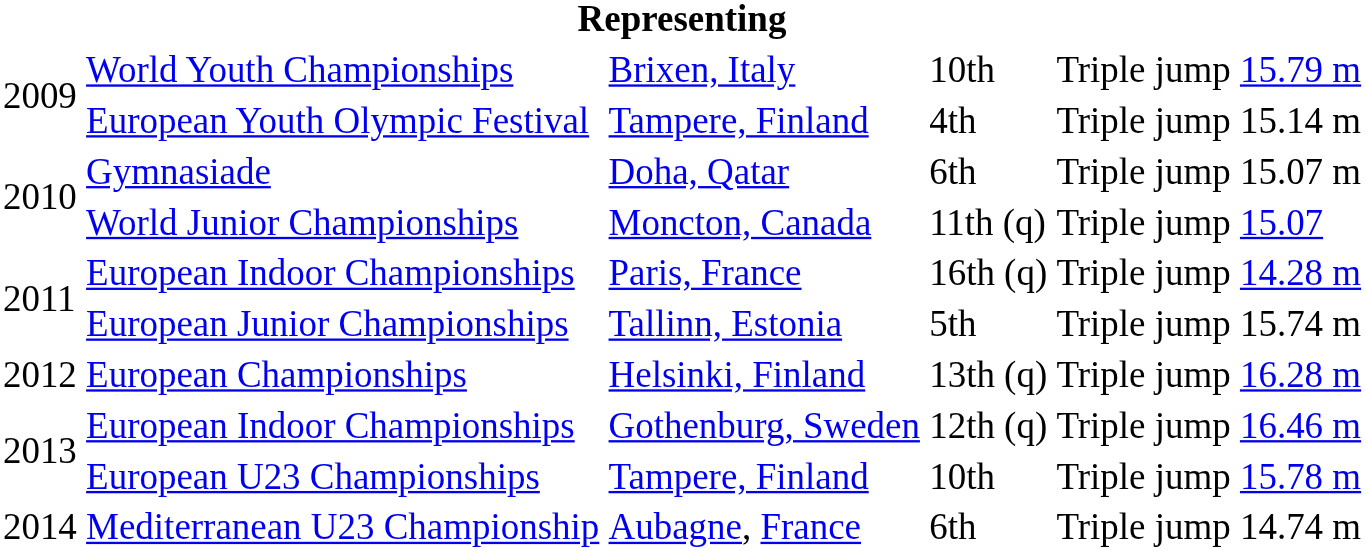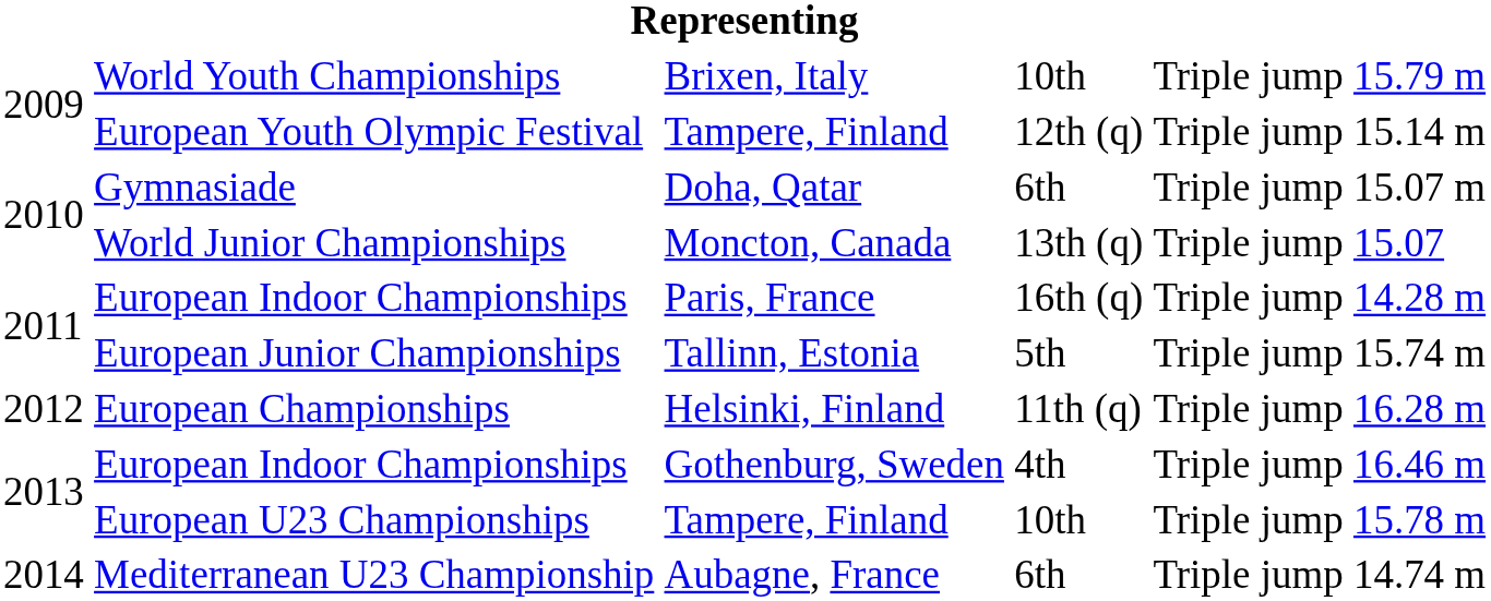 <table>
 <tr>
 <th colspan="6">Representing </th>
 </tr>
 <tr>
 <td rowspan=2>2009</td>
 <td><a href='#'>World Youth Championships</a></td>
 <td><a href='#'>Brixen, Italy</a></td>
 <td>10th</td>
 <td>Triple jump</td>
 <td><a href='#'>15.79 m</a></td>
 </tr>
 <tr>
 <td><a href='#'>European Youth Olympic Festival</a></td>
 <td><a href='#'>Tampere, Finland</a></td>
-<td>4th</td>
+<td>12th (q)</td>
 <td>Triple jump</td>
 <td>15.14 m</td>
 </tr>
 <tr>
 <td rowspan=2>2010</td>
 <td><a href='#'>Gymnasiade</a></td>
 <td><a href='#'>Doha, Qatar</a></td>
 <td>6th</td>
 <td>Triple jump</td>
 <td>15.07 m</td>
 </tr>
 <tr>
 <td><a href='#'>World Junior Championships</a></td>
 <td><a href='#'>Moncton, Canada</a></td>
-<td>11th (q)</td>
+<td>13th (q)</td>
 <td>Triple jump</td>
 <td><a href='#'>15.07</a></td>
 </tr>
 <tr>
 <td rowspan=2>2011</td>
 <td><a href='#'>European Indoor Championships</a></td>
 <td><a href='#'>Paris, France</a></td>
 <td>16th (q)</td>
 <td>Triple jump</td>
 <td><a href='#'>14.28 m</a></td>
 </tr>
 <tr>
 <td><a href='#'>European Junior Championships</a></td>
 <td><a href='#'>Tallinn, Estonia</a></td>
 <td>5th</td>
 <td>Triple jump</td>
 <td>15.74 m</td>
 </tr>
 <tr>
 <td>2012</td>
 <td><a href='#'>European Championships</a></td>
 <td><a href='#'>Helsinki, Finland</a></td>
-<td>13th (q)</td>
+<td>11th (q)</td>
 <td>Triple jump</td>
 <td><a href='#'>16.28 m</a></td>
 </tr>
 <tr>
 <td rowspan=2>2013</td>
 <td><a href='#'>European Indoor Championships</a></td>
 <td><a href='#'>Gothenburg, Sweden</a></td>
-<td>12th (q)</td>
+<td>4th</td>
 <td>Triple jump</td>
 <td><a href='#'>16.46 m</a></td>
 </tr>
 <tr>
 <td><a href='#'>European U23 Championships</a></td>
 <td><a href='#'>Tampere, Finland</a></td>
 <td>10th</td>
 <td>Triple jump</td>
 <td><a href='#'>15.78 m</a></td>
 </tr>
 <tr>
 <td>2014</td>
 <td><a href='#'>Mediterranean U23 Championship</a></td>
 <td><a href='#'>Aubagne</a>, <a href='#'>France</a></td>
 <td>6th</td>
 <td>Triple jump</td>
 <td>14.74 m</td>
 </tr>
 </table>
